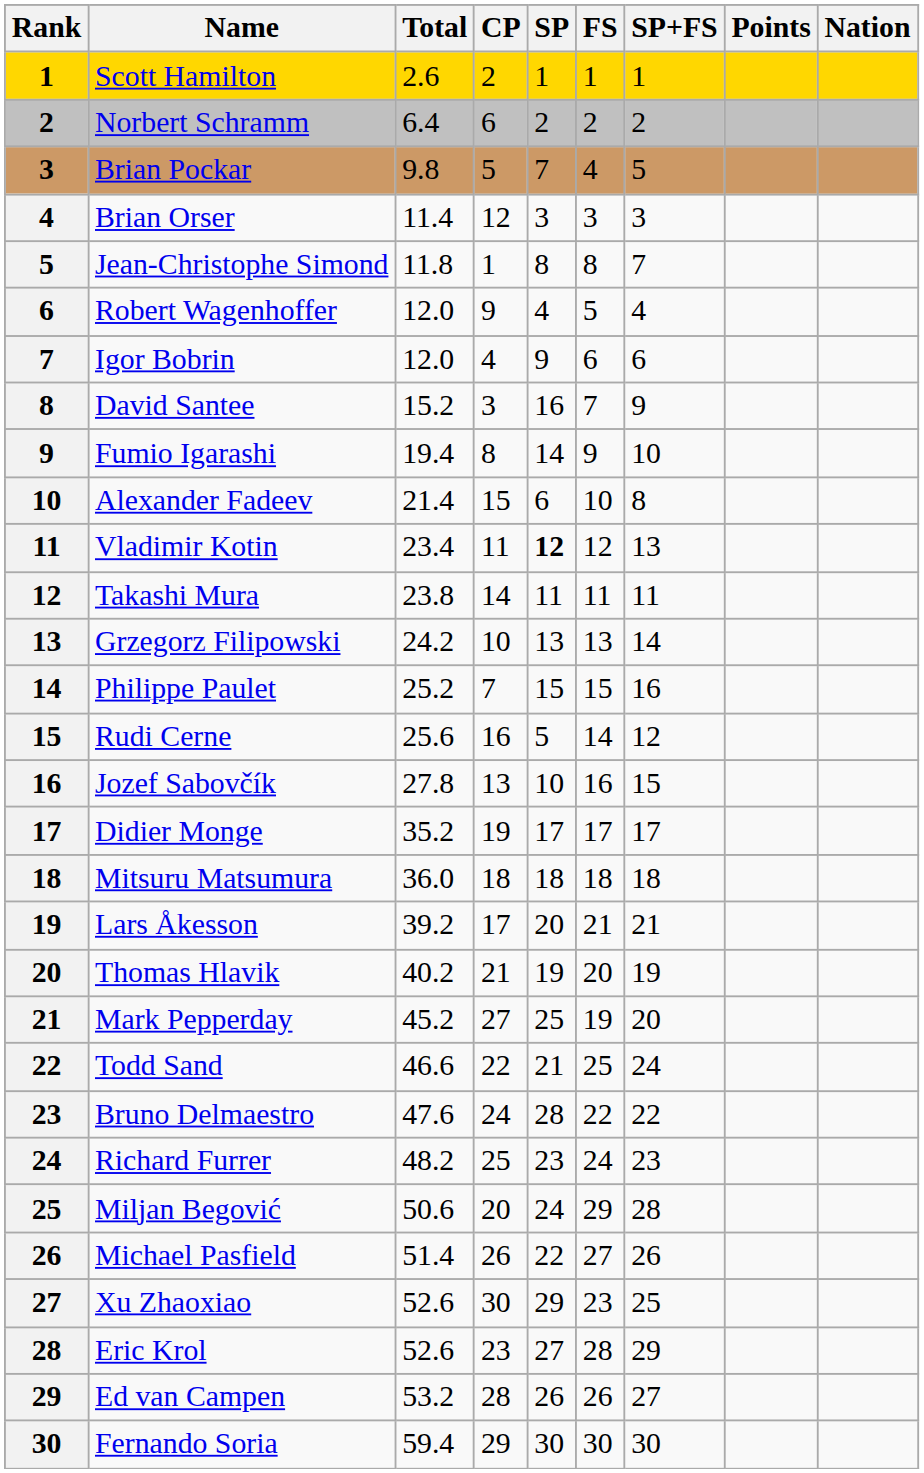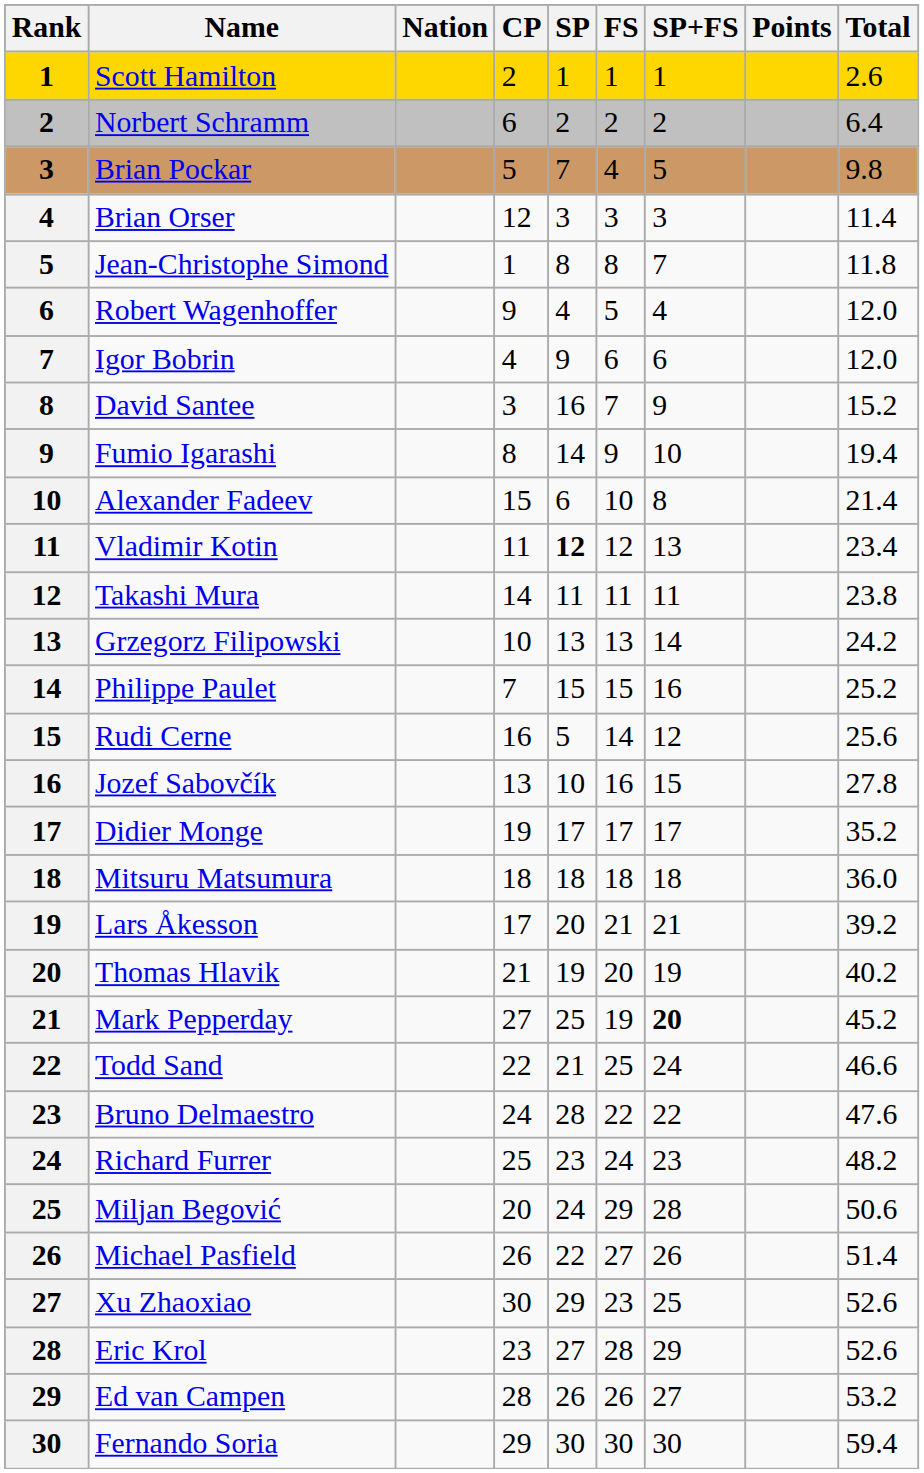 <table class="wikitable">
 <tr>
 <th>Rank</th>
 <th>Name</th>
-<th>Total</th>
+<th>Nation</th>
 <th>CP</th>
 <th>SP</th>
 <th>FS</th>
 <th>SP+FS</th>
 <th>Points</th>
-<th>Nation</th>
+<th>Total</th>
 </tr>
 <tr bgcolor=gold>
 <td align=center><strong>1</strong></td>
 <td><a href='#'>Scott Hamilton</a></td>
-<td>2.6</td>
+<td></td>
 <td>2</td>
 <td>1</td>
 <td>1</td>
 <td>1</td>
 <td></td>
-<td></td>
+<td>2.6</td>
 </tr>
 <tr bgcolor=silver>
 <td align=center><strong>2</strong></td>
 <td><a href='#'>Norbert Schramm</a></td>
-<td>6.4</td>
+<td></td>
 <td>6</td>
 <td>2</td>
 <td>2</td>
 <td>2</td>
 <td></td>
-<td></td>
+<td>6.4</td>
 </tr>
 <tr bgcolor=cc9966>
 <td align=center><strong>3</strong></td>
 <td><a href='#'>Brian Pockar</a></td>
-<td>9.8</td>
+<td></td>
 <td>5</td>
 <td>7</td>
 <td>4</td>
 <td>5</td>
 <td></td>
-<td></td>
+<td>9.8</td>
 </tr>
 <tr>
 <th>4</th>
 <td><a href='#'>Brian Orser</a></td>
-<td>11.4</td>
+<td></td>
 <td>12</td>
 <td>3</td>
 <td>3</td>
 <td>3</td>
 <td></td>
-<td></td>
+<td>11.4</td>
 </tr>
 <tr>
 <th>5</th>
 <td><a href='#'>Jean-Christophe Simond</a></td>
-<td>11.8</td>
+<td></td>
 <td>1</td>
 <td>8</td>
 <td>8</td>
 <td>7</td>
 <td></td>
-<td></td>
+<td>11.8</td>
 </tr>
 <tr>
 <th>6</th>
 <td><a href='#'>Robert Wagenhoffer</a></td>
-<td>12.0</td>
+<td></td>
 <td>9</td>
 <td>4</td>
 <td>5</td>
 <td>4</td>
 <td></td>
-<td></td>
+<td>12.0</td>
 </tr>
 <tr>
 <th>7</th>
 <td><a href='#'>Igor Bobrin</a></td>
-<td>12.0</td>
+<td></td>
 <td>4</td>
 <td>9</td>
 <td>6</td>
 <td>6</td>
 <td></td>
-<td></td>
+<td>12.0</td>
 </tr>
 <tr>
 <th>8</th>
 <td><a href='#'>David Santee</a></td>
-<td>15.2</td>
+<td></td>
 <td>3</td>
 <td>16</td>
 <td>7</td>
 <td>9</td>
 <td></td>
-<td></td>
+<td>15.2</td>
 </tr>
 <tr>
 <th>9</th>
 <td><a href='#'>Fumio Igarashi</a></td>
-<td>19.4</td>
+<td></td>
 <td>8</td>
 <td>14</td>
 <td>9</td>
 <td>10</td>
 <td></td>
-<td></td>
+<td>19.4</td>
 </tr>
 <tr>
 <th>10</th>
 <td><a href='#'>Alexander Fadeev</a></td>
-<td>21.4</td>
+<td></td>
 <td>15</td>
 <td>6</td>
 <td>10</td>
 <td>8</td>
 <td></td>
-<td></td>
+<td>21.4</td>
 </tr>
 <tr>
 <th>11</th>
 <td><a href='#'>Vladimir Kotin</a></td>
-<td>23.4</td>
+<td></td>
 <td>11</td>
 <td><strong>12</strong></td>
 <td>12</td>
 <td>13</td>
 <td></td>
-<td></td>
+<td>23.4</td>
 </tr>
 <tr>
 <th>12</th>
 <td><a href='#'>Takashi Mura</a></td>
-<td>23.8</td>
+<td></td>
 <td>14</td>
 <td>11</td>
 <td>11</td>
 <td>11</td>
 <td></td>
-<td></td>
+<td>23.8</td>
 </tr>
 <tr>
 <th>13</th>
 <td><a href='#'>Grzegorz Filipowski</a></td>
-<td>24.2</td>
+<td></td>
 <td>10</td>
 <td>13</td>
 <td>13</td>
 <td>14</td>
 <td></td>
-<td></td>
+<td>24.2</td>
 </tr>
 <tr>
 <th>14</th>
 <td><a href='#'>Philippe Paulet</a></td>
-<td>25.2</td>
+<td></td>
 <td>7</td>
 <td>15</td>
 <td>15</td>
 <td>16</td>
 <td></td>
-<td></td>
+<td>25.2</td>
 </tr>
 <tr>
 <th>15</th>
 <td><a href='#'>Rudi Cerne</a></td>
-<td>25.6</td>
+<td></td>
 <td>16</td>
 <td>5</td>
 <td>14</td>
 <td>12</td>
 <td></td>
-<td></td>
+<td>25.6</td>
 </tr>
 <tr>
 <th>16</th>
 <td><a href='#'>Jozef Sabovčík</a></td>
-<td>27.8</td>
+<td></td>
 <td>13</td>
 <td>10</td>
 <td>16</td>
 <td>15</td>
 <td></td>
-<td></td>
+<td>27.8</td>
 </tr>
 <tr>
 <th>17</th>
 <td><a href='#'>Didier Monge</a></td>
-<td>35.2</td>
+<td></td>
 <td>19</td>
 <td>17</td>
 <td>17</td>
 <td>17</td>
 <td></td>
-<td></td>
+<td>35.2</td>
 </tr>
 <tr>
 <th>18</th>
 <td><a href='#'>Mitsuru Matsumura</a></td>
-<td>36.0</td>
+<td></td>
 <td>18</td>
 <td>18</td>
 <td>18</td>
 <td>18</td>
 <td></td>
-<td></td>
+<td>36.0</td>
 </tr>
 <tr>
 <th>19</th>
 <td><a href='#'>Lars Åkesson</a></td>
-<td>39.2</td>
+<td></td>
 <td>17</td>
 <td>20</td>
 <td>21</td>
 <td>21</td>
 <td></td>
-<td></td>
+<td>39.2</td>
 </tr>
 <tr>
 <th>20</th>
 <td><a href='#'>Thomas Hlavik</a></td>
-<td>40.2</td>
+<td></td>
 <td>21</td>
 <td>19</td>
 <td>20</td>
 <td>19</td>
 <td></td>
-<td></td>
+<td>40.2</td>
 </tr>
 <tr>
 <th>21</th>
 <td><a href='#'>Mark Pepperday</a></td>
-<td>45.2</td>
+<td></td>
 <td>27</td>
 <td>25</td>
 <td>19</td>
-<td>20</td>
+<td><strong>20</strong></td>
 <td></td>
-<td></td>
+<td>45.2</td>
 </tr>
 <tr>
 <th>22</th>
 <td><a href='#'>Todd Sand</a></td>
-<td>46.6</td>
+<td></td>
 <td>22</td>
 <td>21</td>
 <td>25</td>
 <td>24</td>
 <td></td>
-<td></td>
+<td>46.6</td>
 </tr>
 <tr>
 <th>23</th>
 <td><a href='#'>Bruno Delmaestro</a></td>
-<td>47.6</td>
+<td></td>
 <td>24</td>
 <td>28</td>
 <td>22</td>
 <td>22</td>
 <td></td>
-<td></td>
+<td>47.6</td>
 </tr>
 <tr>
 <th>24</th>
 <td><a href='#'>Richard Furrer</a></td>
-<td>48.2</td>
+<td></td>
 <td>25</td>
 <td>23</td>
 <td>24</td>
 <td>23</td>
 <td></td>
-<td></td>
+<td>48.2</td>
 </tr>
 <tr>
 <th>25</th>
 <td><a href='#'>Miljan Begović</a></td>
-<td>50.6</td>
+<td></td>
 <td>20</td>
 <td>24</td>
 <td>29</td>
 <td>28</td>
 <td></td>
-<td></td>
+<td>50.6</td>
 </tr>
 <tr>
 <th>26</th>
 <td><a href='#'>Michael Pasfield</a></td>
-<td>51.4</td>
+<td></td>
 <td>26</td>
 <td>22</td>
 <td>27</td>
 <td>26</td>
 <td></td>
-<td></td>
+<td>51.4</td>
 </tr>
 <tr>
 <th>27</th>
 <td><a href='#'>Xu Zhaoxiao</a></td>
-<td>52.6</td>
+<td></td>
 <td>30</td>
 <td>29</td>
 <td>23</td>
 <td>25</td>
 <td></td>
-<td></td>
+<td>52.6</td>
 </tr>
 <tr>
 <th>28</th>
 <td><a href='#'>Eric Krol</a></td>
-<td>52.6</td>
+<td></td>
 <td>23</td>
 <td>27</td>
 <td>28</td>
 <td>29</td>
 <td></td>
-<td></td>
+<td>52.6</td>
 </tr>
 <tr>
 <th>29</th>
 <td><a href='#'>Ed van Campen</a></td>
-<td>53.2</td>
+<td></td>
 <td>28</td>
 <td>26</td>
 <td>26</td>
 <td>27</td>
 <td></td>
-<td></td>
+<td>53.2</td>
 </tr>
 <tr>
 <th>30</th>
 <td><a href='#'>Fernando Soria</a></td>
-<td>59.4</td>
+<td></td>
 <td>29</td>
 <td>30</td>
 <td>30</td>
 <td>30</td>
 <td></td>
-<td></td>
+<td>59.4</td>
 </tr>
 </table>
